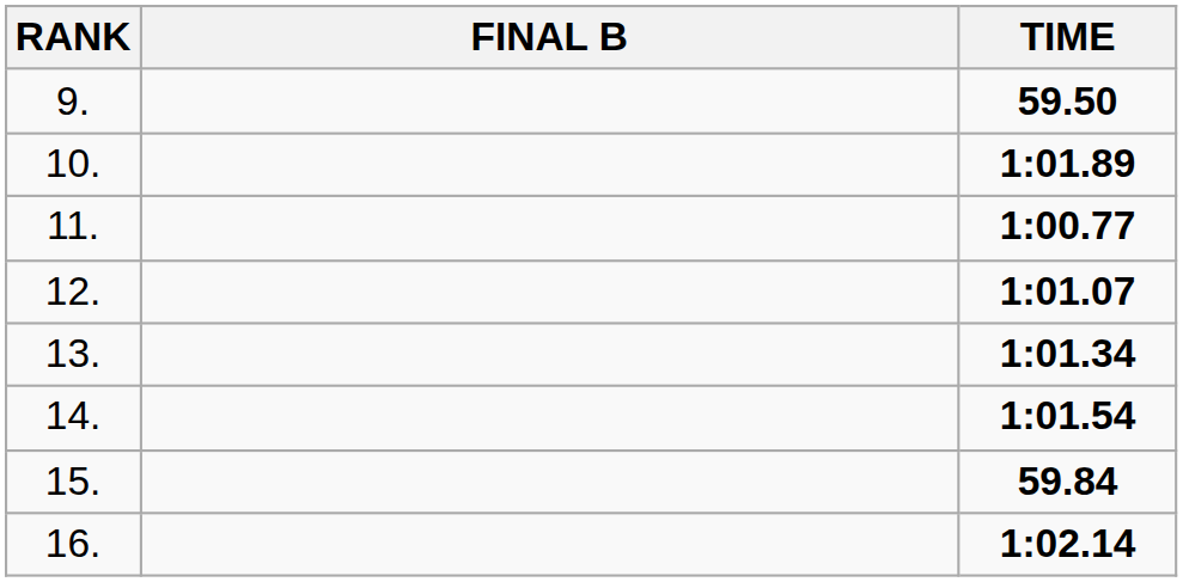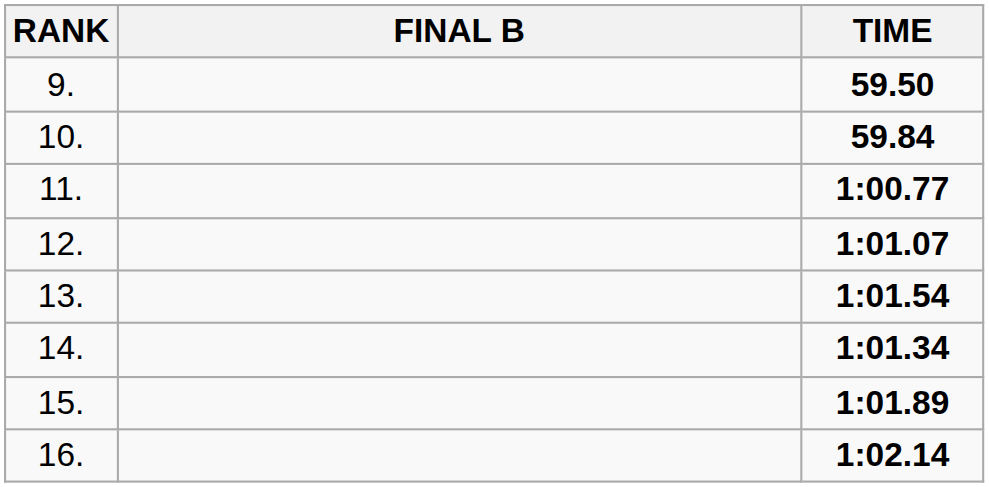 <table class="wikitable">
 <tr>
 <th>RANK</th>
 <th style="width: 20em">FINAL B</th>
 <th style="width: 5em">TIME</th>
 </tr>
 <tr>
 <td align="center">9.</td>
 <td></td>
 <td align="center"><strong>59.50</strong></td>
 </tr>
 <tr>
 <td align="center">10.</td>
 <td></td>
-<td align="center"><strong>1:01.89</strong></td>
+<td align="center"><strong>59.84</strong></td>
 </tr>
 <tr>
 <td align="center">11.</td>
 <td></td>
 <td align="center"><strong>1:00.77</strong></td>
 </tr>
 <tr>
 <td align="center">12.</td>
 <td></td>
 <td align="center"><strong>1:01.07</strong></td>
 </tr>
 <tr>
 <td align="center">13.</td>
 <td></td>
-<td align="center"><strong>1:01.34</strong></td>
+<td align="center"><strong>1:01.54</strong></td>
 </tr>
 <tr>
 <td align="center">14.</td>
 <td></td>
-<td align="center"><strong>1:01.54</strong></td>
+<td align="center"><strong>1:01.34</strong></td>
 </tr>
 <tr>
 <td align="center">15.</td>
 <td></td>
-<td align="center"><strong>59.84</strong></td>
+<td align="center"><strong>1:01.89</strong></td>
 </tr>
 <tr>
 <td align="center">16.</td>
 <td></td>
 <td align="center"><strong>1:02.14</strong></td>
 </tr>
 </table>
